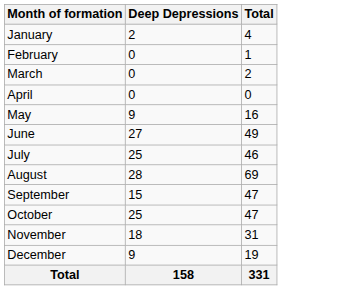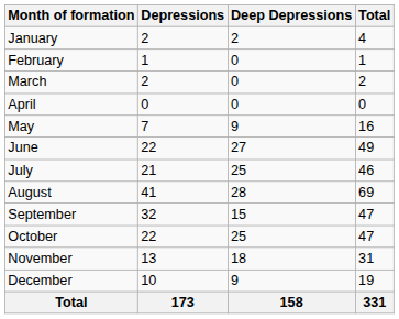 <table class="wikitable" align="center">
 <tr bgcolor="#CCCCCC">
 <th>Month of formation</th>
+<th>Depressions</th>
 <th>Deep Depressions</th>
 <th>Total</th>
 </tr>
 <tr>
 <td>January</td>
 <td>2</td>
+<td>2</td>
 <td>4</td>
 </tr>
 <tr>
 <td>February</td>
+<td>1</td>
 <td>0</td>
 <td>1</td>
 </tr>
 <tr>
 <td>March</td>
+<td>2</td>
 <td>0</td>
 <td>2</td>
 </tr>
 <tr>
 <td>April</td>
 <td>0</td>
 <td>0</td>
+<td>0</td>
 </tr>
 <tr>
 <td>May</td>
+<td>7</td>
 <td>9</td>
 <td>16</td>
 </tr>
 <tr>
 <td>June</td>
+<td>22</td>
 <td>27</td>
 <td>49</td>
 </tr>
 <tr>
 <td>July</td>
+<td>21</td>
 <td>25</td>
 <td>46</td>
 </tr>
 <tr>
 <td>August</td>
+<td>41</td>
 <td>28</td>
 <td>69</td>
 </tr>
 <tr>
 <td>September</td>
+<td>32</td>
 <td>15</td>
 <td>47</td>
 </tr>
 <tr>
 <td>October</td>
+<td>22</td>
 <td>25</td>
 <td>47</td>
 </tr>
 <tr>
 <td>November</td>
+<td>13</td>
 <td>18</td>
 <td>31</td>
 </tr>
 <tr>
 <td>December</td>
+<td>10</td>
 <td>9</td>
 <td>19</td>
 </tr>
 <tr>
 <th>Total</th>
+<th>173</th>
 <th>158</th>
 <th>331</th>
 </tr>
 </table>
